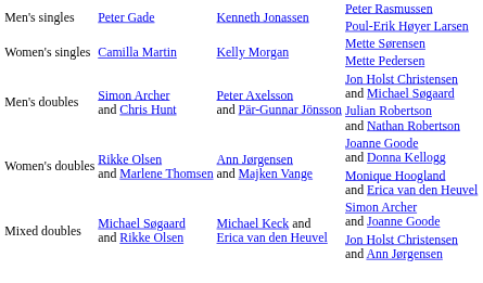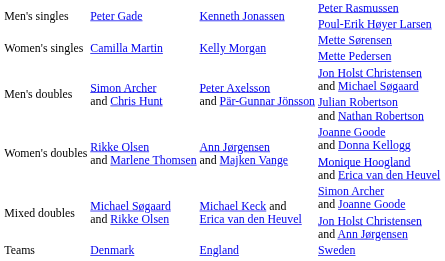 <table>
 <tr>
 <td rowspan=2>Men's singles</td>
 <td rowspan=2> <a href='#'>Peter Gade</a></td>
 <td rowspan=2> <a href='#'>Kenneth Jonassen</a></td>
 <td> <a href='#'>Peter Rasmussen</a></td>
 </tr>
 <tr>
 <td> <a href='#'>Poul-Erik Høyer Larsen</a></td>
 </tr>
 <tr>
 <td rowspan=2>Women's singles</td>
 <td rowspan=2> <a href='#'>Camilla Martin</a></td>
 <td rowspan=2> <a href='#'>Kelly Morgan</a></td>
 <td> <a href='#'>Mette Sørensen</a></td>
 </tr>
 <tr>
 <td> <a href='#'>Mette Pedersen</a></td>
 </tr>
 <tr>
 <td rowspan=2>Men's doubles</td>
 <td rowspan=2> <a href='#'>Simon Archer</a><br>and <a href='#'>Chris Hunt</a></td>
 <td rowspan=2> <a href='#'>Peter Axelsson</a><br>and <a href='#'>Pär-Gunnar Jönsson</a></td>
 <td> <a href='#'>Jon Holst Christensen</a><br>and <a href='#'>Michael Søgaard</a></td>
 </tr>
 <tr>
 <td> <a href='#'>Julian Robertson</a><br>and <a href='#'>Nathan Robertson</a></td>
 </tr>
 <tr>
 <td rowspan=2>Women's doubles</td>
 <td rowspan=2> <a href='#'>Rikke Olsen</a><br>and <a href='#'>Marlene Thomsen</a></td>
 <td rowspan=2> <a href='#'>Ann Jørgensen</a><br>and <a href='#'>Majken Vange</a></td>
 <td> <a href='#'>Joanne Goode</a><br>and <a href='#'>Donna Kellogg</a></td>
 </tr>
 <tr>
 <td> <a href='#'>Monique Hoogland</a><br>and <a href='#'>Erica van den Heuvel</a></td>
 </tr>
 <tr>
 <td rowspan=2>Mixed doubles</td>
 <td rowspan=2> <a href='#'>Michael Søgaard</a><br>and <a href='#'>Rikke Olsen</a></td>
 <td rowspan=2> <a href='#'>Michael Keck</a> and <br> <a href='#'>Erica van den Heuvel</a></td>
 <td> <a href='#'>Simon Archer</a><br>and <a href='#'>Joanne Goode</a></td>
 </tr>
 <tr>
 <td> <a href='#'>Jon Holst Christensen</a><br>and <a href='#'>Ann Jørgensen</a></td>
 </tr>
+<tr>
+<td>Teams</td>
+<td> <a href='#'>Denmark</a></td>
+<td> <a href='#'>England</a></td>
+<td> <a href='#'>Sweden</a></td>
+</tr>
 </table>
